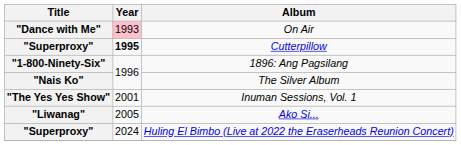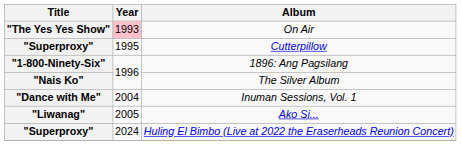 <table class="wikitable plainrowheaders" style="text-align:center;">
 <tr>
 <th scope="col">Title</th>
 <th scope="col" style="width:1em;">Year</th>
 <th scope="col">Album</th>
 </tr>
 <tr>
-<th scope="row">"Dance with Me" </th>
+<th scope="row">"The Yes Yes Show" </th>
 <td style="background: pink;">1993</td>
 <td><em>On Air</em></td>
 </tr>
 <tr>
 <th scope="row">"Superproxy" </th>
-<td><strong>1995</strong></td>
+<td>1995</td>
 <td><em><a href='#'>Cutterpillow</a></em></td>
 </tr>
 <tr>
 <th scope="row">"1-800-Ninety-Six"</th>
 <td rowspan="2">1996</td>
 <td><em>1896: Ang Pagsilang</em></td>
 </tr>
 <tr>
 <th scope="row">"Nais Ko"</th>
 <td><em>The Silver Album</em></td>
 </tr>
 <tr>
-<th scope="row">"The Yes Yes Show" </th>
-<td>2001</td>
+<th scope="row">"Dance with Me" </th>
+<td>2004</td>
 <td><em>Inuman Sessions, Vol. 1</em></td>
 </tr>
 <tr>
 <th scope="row">"Liwanag" </th>
 <td>2005</td>
 <td><em><a href='#'>Ako Si...</a></em></td>
 </tr>
 <tr>
 <th scope="row">"Superproxy" </th>
 <td>2024</td>
 <td><em><a href='#'>Huling El Bimbo (Live at 2022 the Eraserheads Reunion Concert)</a></em></td>
 </tr>
 <tr>
 </tr>
 </table>
